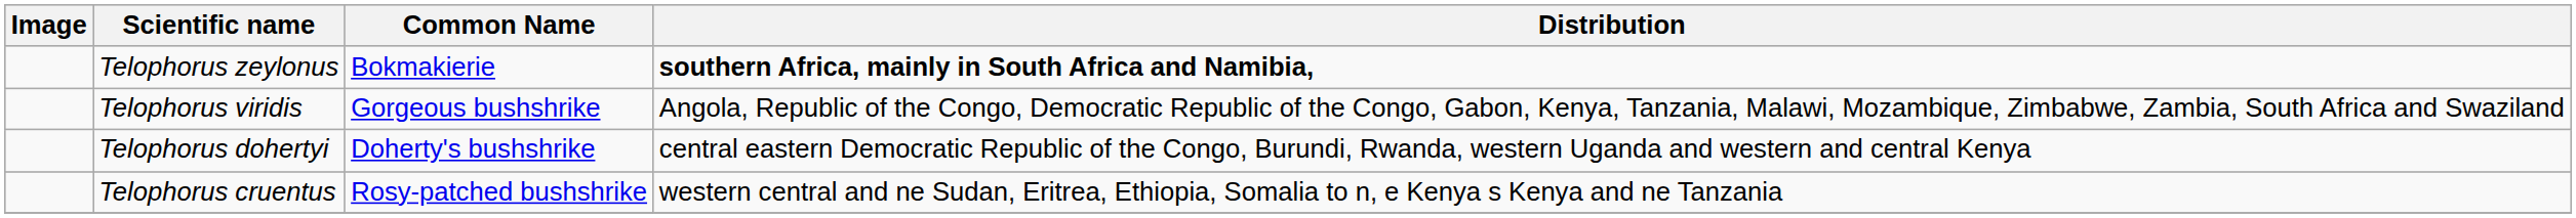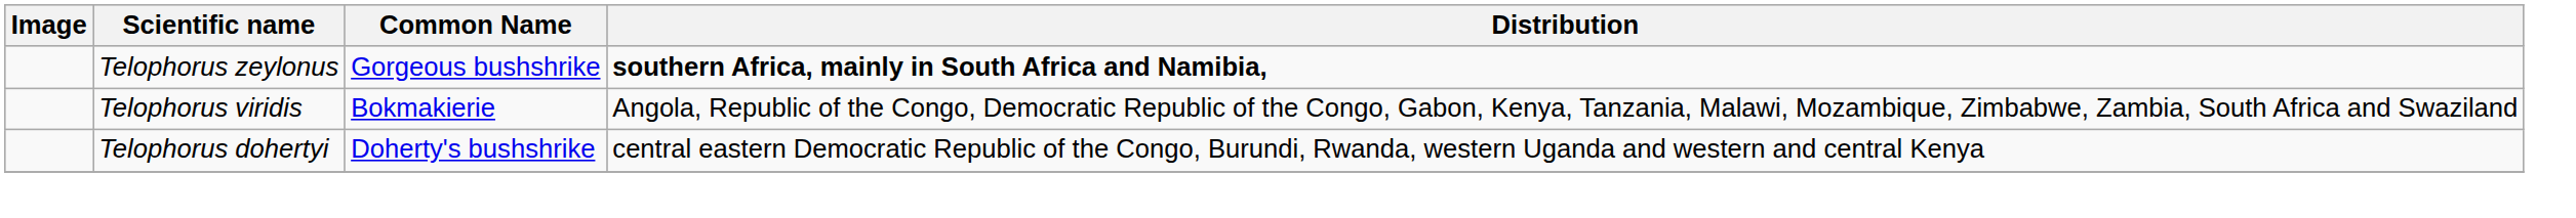 <table class="wikitable">
 <tr>
 <th>Image</th>
 <th>Scientific name</th>
 <th>Common Name</th>
 <th>Distribution</th>
 </tr>
 <tr>
 <td></td>
 <td><em>Telophorus zeylonus</em></td>
-<td><a href='#'>Bokmakierie</a></td>
+<td><a href='#'>Gorgeous bushshrike</a></td>
 <td><strong>southern Africa, mainly in South Africa and Namibia,</strong></td>
 </tr>
 <tr>
 <td></td>
 <td><em>Telophorus viridis</em></td>
-<td><a href='#'>Gorgeous bushshrike</a></td>
+<td><a href='#'>Bokmakierie</a></td>
 <td>Angola, Republic of the Congo, Democratic Republic of the Congo, Gabon, Kenya, Tanzania, Malawi, Mozambique, Zimbabwe, Zambia, South Africa and Swaziland</td>
 </tr>
 <tr>
 <td></td>
 <td><em>Telophorus dohertyi</em></td>
 <td><a href='#'>Doherty's bushshrike</a></td>
 <td>central eastern Democratic Republic of the Congo, Burundi, Rwanda, western Uganda and western and central Kenya</td>
 </tr>
 <tr>
-<td></td>
-<td><em>Telophorus cruentus</em></td>
-<td><a href='#'>Rosy-patched bushshrike</a></td>
-<td>western central and ne Sudan, Eritrea, Ethiopia, Somalia to n, e Kenya s Kenya and ne Tanzania</td>
-</tr>
-<tr>
 </tr>
 </table>
